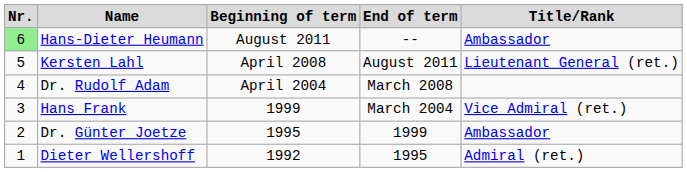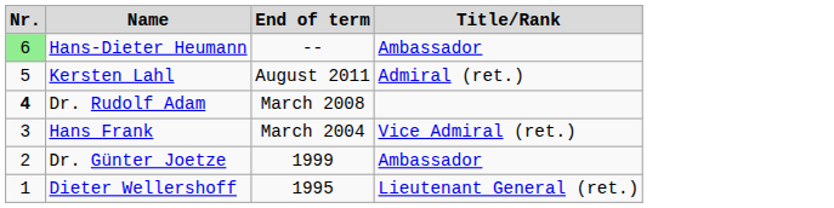 <table |  class="wikitable">
 <tr>
 <th style="background:#dadada"><strong>Nr.</strong></th>
 <th style="background:#dadada"><strong>Name</strong></th>
-<th style="background:#dadada"><strong>Beginning of term</strong></th>
 <th style="background:#dadada"><strong>End of term</strong></th>
 <th style="background:#dadada"><strong>Title/Rank</strong></th>
 </tr>
 <tr>
 <td align="center" style="background: lightgreen;">6</td>
 <td><a href='#'>Hans-Dieter Heumann</a></td>
-<td align="center">August 2011</td>
 <td align="center">--</td>
 <td><a href='#'>Ambassador</a></td>
 </tr>
 <tr>
 <td align="center">5</td>
 <td><a href='#'>Kersten Lahl</a></td>
-<td align="center">April 2008</td>
 <td align="center">August 2011</td>
-<td><a href='#'>Lieutenant General</a> (ret.)</td>
+<td><a href='#'>Admiral</a> (ret.)</td>
 </tr>
 <tr>
-<td align="center">4</td>
+<td align="center"><strong>4</strong></td>
 <td>Dr. <a href='#'>Rudolf Adam</a></td>
-<td align="center">April 2004</td>
 <td align="center">March 2008</td>
 <td></td>
 </tr>
 <tr>
 <td align="center">3</td>
 <td><a href='#'>Hans Frank</a></td>
-<td align="center">1999</td>
 <td align="center">March 2004</td>
 <td><a href='#'>Vice Admiral</a> (ret.)</td>
 </tr>
 <tr>
 <td align="center">2</td>
 <td>Dr. <a href='#'>Günter Joetze</a></td>
-<td align="center">1995</td>
 <td align="center">1999</td>
 <td><a href='#'>Ambassador</a></td>
 </tr>
 <tr>
 <td align="center">1</td>
 <td><a href='#'>Dieter Wellershoff</a></td>
-<td align="center">1992</td>
 <td align="center">1995</td>
-<td><a href='#'>Admiral</a> (ret.)</td>
+<td><a href='#'>Lieutenant General</a> (ret.)</td>
 </tr>
 </table>
